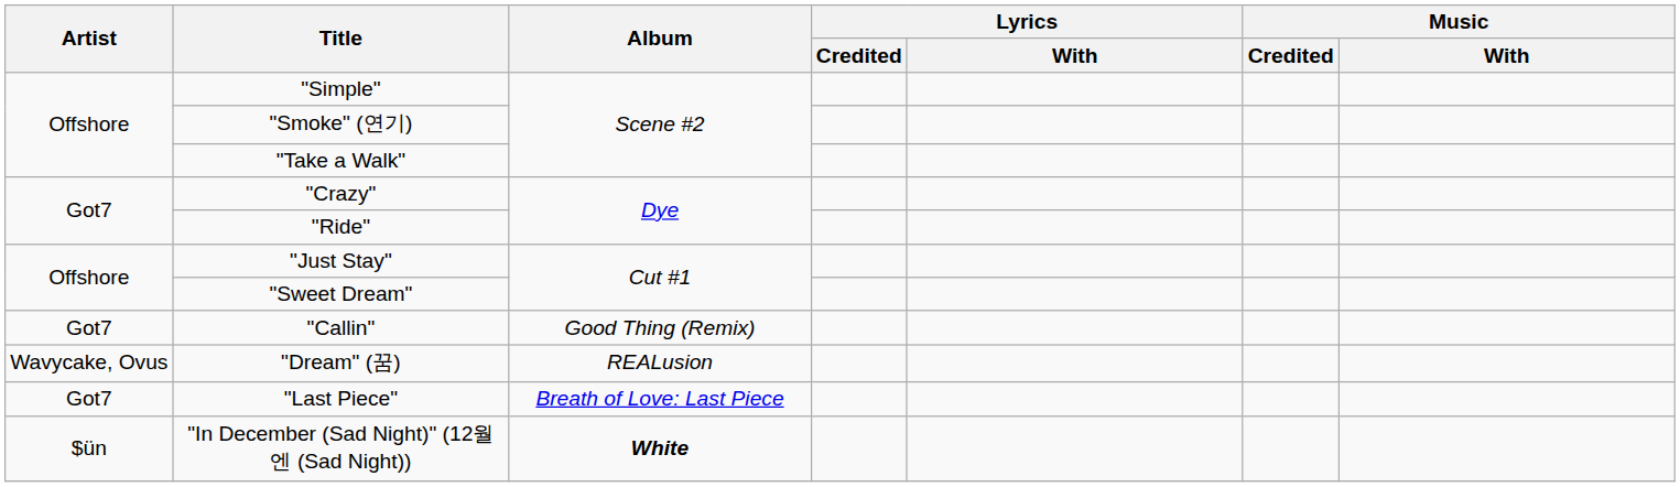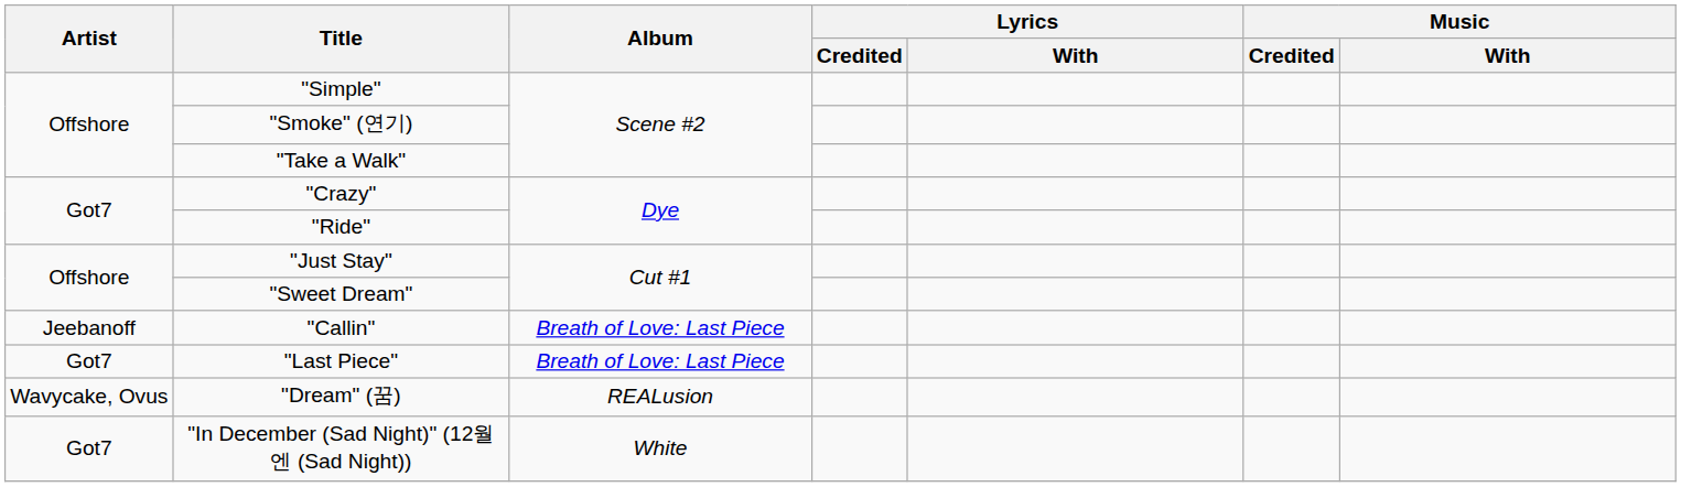 <table class="wikitable" style="text-align:center; width:100%;">
 <tr>
 <th rowspan="2" style="width:10%;">Artist</th>
 <th rowspan="2" style="width:20%;">Title</th>
 <th rowspan="2" style="width:18%;">Album</th>
 <th colspan="2" style="width:26%;">Lyrics</th>
 <th colspan="2" style="width:26%;">Music</th>
 </tr>
 <tr>
 <th style="width:5%;">Credited</th>
 <th style="width:20%;">With</th>
 <th style="width:5%;">Credited</th>
 <th style="width:20%;">With</th>
 </tr>
 <tr>
 <td rowspan="3">Offshore</td>
 <td>"Simple" </td>
 <td rowspan="3"><em>Scene #2</em></td>
 <td></td>
 <td></td>
 <td></td>
 <td></td>
 </tr>
 <tr>
 <td>"Smoke" (연기) </td>
 <td></td>
 <td></td>
 <td></td>
 <td></td>
 </tr>
 <tr>
 <td>"Take a Walk" </td>
 <td></td>
 <td></td>
 <td></td>
 <td></td>
 </tr>
 <tr>
 <td rowspan="2">Got7</td>
 <td>"Crazy"</td>
 <td rowspan="2"><em><a href='#'>Dye</a></em></td>
 <td></td>
 <td></td>
 <td></td>
 <td></td>
 </tr>
 <tr>
 <td>"Ride"</td>
 <td></td>
 <td></td>
 <td></td>
 <td></td>
 </tr>
 <tr>
 <td rowspan="2">Offshore</td>
 <td>"Just Stay" </td>
 <td rowspan="2"><em>Cut #1</em></td>
 <td></td>
 <td></td>
 <td></td>
 <td></td>
 </tr>
 <tr>
 <td>"Sweet Dream" </td>
 <td></td>
 <td></td>
 <td></td>
 <td></td>
 </tr>
 <tr>
+<td>Jeebanoff</td>
+<td>"Callin" </td>
+<td><em><a href='#'>Breath of Love: Last Piece</a></em></td>
+<td></td>
+<td></td>
+<td></td>
+<td></td>
+</tr>
+<tr>
 <td>Got7</td>
-<td>"Callin" </td>
-<td><em>Good Thing (Remix)</em></td>
+<td>"Last Piece"</td>
+<td><em><a href='#'>Breath of Love: Last Piece</a></em></td>
 <td></td>
 <td></td>
 <td></td>
 <td></td>
 </tr>
 <tr>
 <td>Wavycake, Ovus</td>
 <td>"Dream" (꿈) </td>
 <td><em>REALusion</em></td>
 <td></td>
 <td></td>
 <td></td>
 <td></td>
 </tr>
 <tr>
 <td>Got7</td>
-<td>"Last Piece"</td>
-<td><em><a href='#'>Breath of Love: Last Piece</a></em></td>
-<td></td>
-<td></td>
-<td></td>
-<td></td>
-</tr>
-<tr>
-<td>$ün</td>
 <td>"In December (Sad Night)" (12월엔 (Sad Night)) </td>
-<td><strong><em>White</em></strong></td>
+<td><em>White</em></td>
 <td></td>
 <td></td>
 <td></td>
 <td></td>
 </tr>
 <tr>
 </tr>
 </table>
